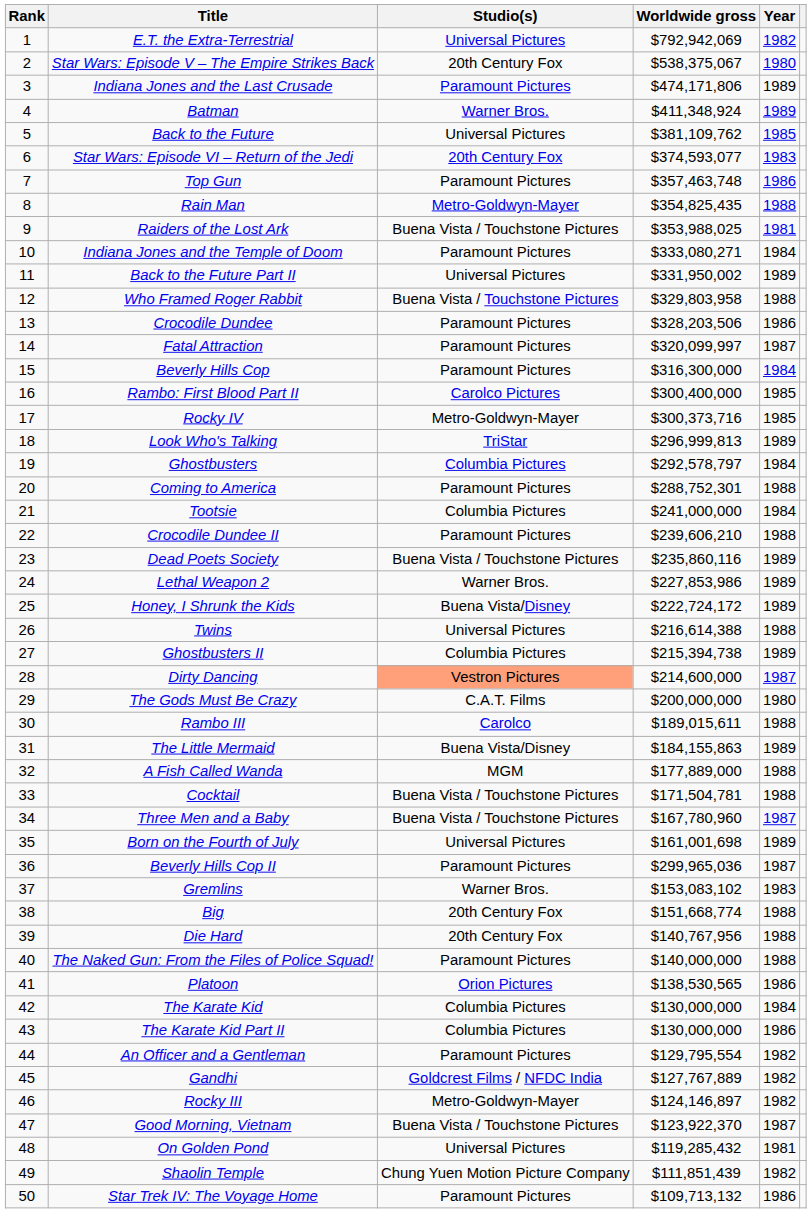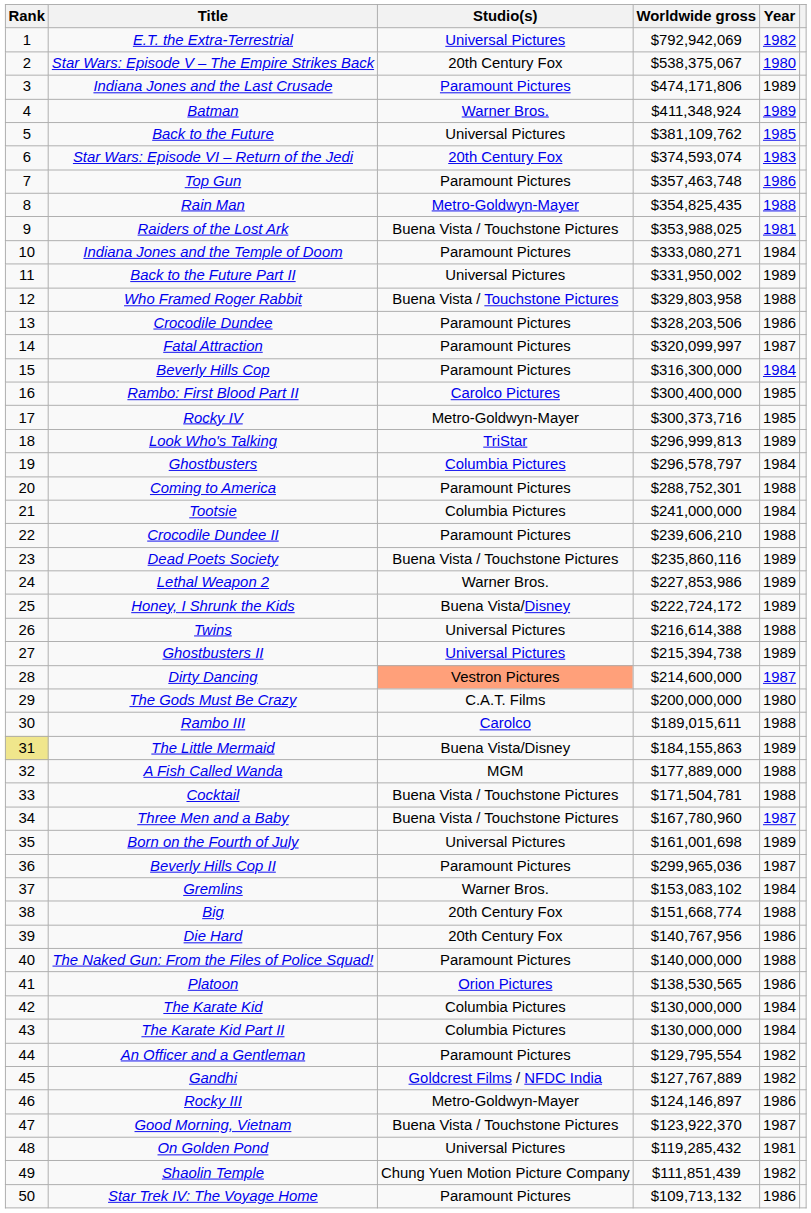 <table class="wikitable sortable"  style="margin:auto; margin:auto; text-align:center">
 <tr>
 <th>Rank</th>
 <th>Title</th>
 <th>Studio(s)</th>
 <th>Worldwide gross</th>
 <th>Year</th>
 <th class="unsortable"></th>
 </tr>
 <tr>
 <td>1</td>
 <td><em><a href='#'>E.T. the Extra-Terrestrial</a></em></td>
 <td><a href='#'>Universal Pictures</a></td>
 <td>$792,942,069</td>
 <td><a href='#'>1982</a></td>
 <td><div></div></td>
 </tr>
 <tr>
 <td>2</td>
 <td><em><a href='#'>Star Wars: Episode V – The Empire Strikes Back</a></em></td>
 <td>20th Century Fox</td>
 <td>$538,375,067</td>
 <td><a href='#'>1980</a></td>
 <td><div></div></td>
 </tr>
 <tr>
 <td>3</td>
 <td><em><a href='#'>Indiana Jones and the Last Crusade</a></em></td>
 <td><a href='#'>Paramount Pictures</a></td>
 <td>$474,171,806</td>
 <td>1989</td>
 <td><div></div></td>
 </tr>
 <tr>
 <td>4</td>
 <td><em><a href='#'>Batman</a></em></td>
 <td><a href='#'>Warner Bros.</a></td>
 <td>$411,348,924</td>
 <td><a href='#'>1989</a></td>
 <td><div></div></td>
 </tr>
 <tr>
 <td>5</td>
 <td><em><a href='#'>Back to the Future</a></em></td>
 <td>Universal Pictures</td>
 <td>$381,109,762</td>
 <td><a href='#'>1985</a></td>
 <td><div></div></td>
 </tr>
 <tr>
 <td>6</td>
 <td><em><a href='#'>Star Wars: Episode VI – Return of the Jedi</a></em></td>
 <td><a href='#'>20th Century Fox</a></td>
-<td>$374,593,077</td>
+<td>$374,593,074</td>
 <td><a href='#'>1983</a></td>
 <td><div></div></td>
 </tr>
 <tr>
 <td>7</td>
 <td><em><a href='#'>Top Gun</a></em></td>
 <td>Paramount Pictures</td>
 <td>$357,463,748</td>
 <td><a href='#'>1986</a></td>
 <td><div></div></td>
 </tr>
 <tr>
 <td>8</td>
 <td><em><a href='#'>Rain Man</a></em></td>
 <td><a href='#'>Metro-Goldwyn-Mayer</a></td>
 <td>$354,825,435</td>
 <td><a href='#'>1988</a></td>
 <td><div></div></td>
 </tr>
 <tr>
 <td>9</td>
 <td><em><a href='#'>Raiders of the Lost Ark</a></em></td>
 <td>Buena Vista / Touchstone Pictures</td>
 <td>$353,988,025</td>
 <td><a href='#'>1981</a></td>
 <td><div></div></td>
 </tr>
 <tr>
 <td>10</td>
 <td><em><a href='#'>Indiana Jones and the Temple of Doom</a></em></td>
 <td>Paramount Pictures</td>
 <td>$333,080,271</td>
 <td>1984</td>
 <td><div></div></td>
 </tr>
 <tr>
 <td>11</td>
 <td><em><a href='#'>Back to the Future Part II</a></em></td>
 <td>Universal Pictures</td>
 <td>$331,950,002</td>
 <td>1989</td>
 <td><div></div></td>
 </tr>
 <tr>
 <td>12</td>
 <td><em><a href='#'>Who Framed Roger Rabbit</a></em></td>
 <td>Buena Vista / <a href='#'>Touchstone Pictures</a></td>
 <td>$329,803,958</td>
 <td>1988</td>
 <td><div></div></td>
 </tr>
 <tr>
 <td>13</td>
 <td><em><a href='#'>Crocodile Dundee</a></em></td>
 <td>Paramount Pictures</td>
 <td>$328,203,506</td>
 <td>1986</td>
 <td><div></div></td>
 </tr>
 <tr>
 <td>14</td>
 <td><em><a href='#'>Fatal Attraction</a></em></td>
 <td>Paramount Pictures</td>
 <td>$320,099,997</td>
 <td>1987</td>
 <td><div></div></td>
 </tr>
 <tr>
 <td>15</td>
 <td><em><a href='#'>Beverly Hills Cop</a></em></td>
 <td>Paramount Pictures</td>
 <td>$316,300,000</td>
 <td><a href='#'>1984</a></td>
 <td><div></div></td>
 </tr>
 <tr>
 <td>16</td>
 <td><em><a href='#'>Rambo: First Blood Part II</a></em></td>
 <td><a href='#'>Carolco Pictures</a></td>
 <td>$300,400,000</td>
 <td>1985</td>
 <td><div></div></td>
 </tr>
 <tr>
 <td>17</td>
 <td><em><a href='#'>Rocky IV</a></em></td>
 <td>Metro-Goldwyn-Mayer</td>
 <td>$300,373,716</td>
 <td>1985</td>
 <td><div></div></td>
 </tr>
 <tr>
 <td>18</td>
 <td><em><a href='#'>Look Who's Talking</a></em></td>
 <td><a href='#'>TriStar</a></td>
 <td>$296,999,813</td>
 <td>1989</td>
 <td><div></div></td>
 </tr>
 <tr>
 <td>19</td>
 <td><em><a href='#'>Ghostbusters</a></em></td>
 <td><a href='#'>Columbia Pictures</a></td>
-<td>$292,578,797</td>
+<td>$296,578,797</td>
 <td>1984</td>
 <td><div></div></td>
 </tr>
 <tr>
 <td>20</td>
 <td><em><a href='#'>Coming to America</a></em></td>
 <td>Paramount Pictures</td>
 <td>$288,752,301</td>
 <td>1988</td>
 <td><div></div></td>
 </tr>
 <tr>
 <td>21</td>
 <td><em><a href='#'>Tootsie</a></em></td>
 <td>Columbia Pictures</td>
 <td>$241,000,000</td>
 <td>1984</td>
 <td><div></div></td>
 </tr>
 <tr>
 <td>22</td>
 <td><em><a href='#'>Crocodile Dundee II</a></em></td>
 <td>Paramount Pictures</td>
 <td>$239,606,210</td>
 <td>1988</td>
 <td><div></div></td>
 </tr>
 <tr>
 <td>23</td>
 <td><em><a href='#'>Dead Poets Society</a></em></td>
 <td>Buena Vista / Touchstone Pictures</td>
 <td>$235,860,116</td>
 <td>1989</td>
 <td><div></div></td>
 </tr>
 <tr>
 <td>24</td>
 <td><em><a href='#'>Lethal Weapon 2</a></em></td>
 <td>Warner Bros.</td>
 <td>$227,853,986</td>
 <td>1989</td>
 <td><div></div></td>
 </tr>
 <tr>
 <td>25</td>
 <td><em><a href='#'>Honey, I Shrunk the Kids</a></em></td>
 <td>Buena Vista/<a href='#'>Disney</a></td>
 <td>$222,724,172</td>
 <td>1989</td>
 <td><div></div></td>
 </tr>
 <tr>
 <td>26</td>
 <td><em><a href='#'>Twins</a></em></td>
 <td>Universal Pictures</td>
 <td>$216,614,388</td>
 <td>1988</td>
 <td><div></div></td>
 </tr>
 <tr>
 <td>27</td>
 <td><em><a href='#'>Ghostbusters II</a></em></td>
-<td>Columbia Pictures</td>
+<td><a href='#'>Universal Pictures</a></td>
 <td>$215,394,738</td>
 <td>1989</td>
 <td><div></div></td>
 </tr>
 <tr>
 <td>28</td>
 <td><em><a href='#'>Dirty Dancing</a></em></td>
 <td style="background: lightsalmon;">Vestron Pictures</td>
 <td>$214,600,000</td>
 <td><a href='#'>1987</a></td>
 </tr>
 <tr>
 <td>29</td>
 <td><em><a href='#'>The Gods Must Be Crazy</a></em></td>
 <td>C.A.T. Films</td>
 <td>$200,000,000</td>
 <td>1980</td>
 <td><div></div></td>
 </tr>
 <tr>
 <td>30</td>
 <td><em><a href='#'>Rambo III</a></em></td>
 <td><a href='#'>Carolco</a></td>
 <td>$189,015,611</td>
 <td>1988</td>
 <td><div></div></td>
 </tr>
 <tr>
-<td>31</td>
+<td style="background: khaki;">31</td>
 <td><em><a href='#'>The Little Mermaid</a></em></td>
 <td>Buena Vista/Disney</td>
 <td>$184,155,863</td>
 <td>1989</td>
 <td><div></div></td>
 </tr>
 <tr>
 <td>32</td>
 <td><em><a href='#'>A Fish Called Wanda</a></em></td>
 <td>MGM</td>
 <td>$177,889,000</td>
 <td>1988</td>
 <td><div></div></td>
 </tr>
 <tr>
 <td>33</td>
 <td><em><a href='#'>Cocktail</a></em></td>
 <td>Buena Vista / Touchstone Pictures</td>
 <td>$171,504,781</td>
 <td>1988</td>
 <td><div></div></td>
 </tr>
 <tr>
 <td>34</td>
 <td><em><a href='#'>Three Men and a Baby</a></em></td>
 <td>Buena Vista / Touchstone Pictures</td>
 <td>$167,780,960</td>
 <td><a href='#'>1987</a></td>
 <td><div></div></td>
 </tr>
 <tr>
 <td>35</td>
 <td><em><a href='#'>Born on the Fourth of July</a></em></td>
 <td>Universal Pictures</td>
 <td>$161,001,698</td>
 <td>1989</td>
 <td><div></div></td>
 </tr>
 <tr>
 <td>36</td>
 <td><em><a href='#'>Beverly Hills Cop II</a></em></td>
 <td>Paramount Pictures</td>
 <td>$299,965,036</td>
 <td>1987</td>
 <td><div></div></td>
 </tr>
 <tr>
 <td>37</td>
 <td><em><a href='#'>Gremlins</a></em></td>
 <td>Warner Bros.</td>
 <td>$153,083,102</td>
-<td>1983</td>
+<td>1984</td>
 <td><div></div></td>
 </tr>
 <tr>
 <td>38</td>
 <td><em><a href='#'>Big</a></em></td>
 <td>20th Century Fox</td>
 <td>$151,668,774</td>
 <td>1988</td>
 <td><div></div></td>
 </tr>
 <tr>
 <td>39</td>
 <td><em><a href='#'>Die Hard</a></em></td>
 <td>20th Century Fox</td>
 <td>$140,767,956</td>
-<td>1988</td>
+<td>1986</td>
 <td><div></div></td>
 </tr>
 <tr>
 <td>40</td>
 <td><em><a href='#'>The Naked Gun: From the Files of Police Squad!</a></em></td>
 <td>Paramount Pictures</td>
 <td>$140,000,000</td>
 <td>1988</td>
 <td><div></div></td>
 </tr>
 <tr>
 <td>41</td>
 <td><em><a href='#'>Platoon</a></em></td>
 <td><a href='#'>Orion Pictures</a></td>
 <td>$138,530,565</td>
 <td>1986</td>
 <td><div></div></td>
 </tr>
 <tr>
 <td>42</td>
 <td><em><a href='#'>The Karate Kid</a></em></td>
 <td>Columbia Pictures</td>
 <td>$130,000,000</td>
 <td>1984</td>
 <td><div></div></td>
 </tr>
 <tr>
 <td>43</td>
 <td><em><a href='#'>The Karate Kid Part II</a></em></td>
 <td>Columbia Pictures</td>
 <td>$130,000,000</td>
-<td>1986</td>
+<td>1984</td>
 <td><div></div></td>
 </tr>
 <tr>
 <td>44</td>
 <td><em><a href='#'>An Officer and a Gentleman</a></em></td>
 <td>Paramount Pictures</td>
 <td>$129,795,554</td>
 <td>1982</td>
 <td><div></div></td>
 </tr>
 <tr>
 <td>45</td>
 <td><a href='#'><em>Gandhi</em></a></td>
 <td><a href='#'>Goldcrest Films</a> / <a href='#'>NFDC India</a></td>
 <td>$127,767,889</td>
 <td>1982</td>
 <td><div></div></td>
 </tr>
 <tr>
 <td>46</td>
 <td><em><a href='#'>Rocky III</a></em></td>
 <td>Metro-Goldwyn-Mayer</td>
 <td>$124,146,897</td>
-<td>1982</td>
+<td>1986</td>
 <td><div></div></td>
 </tr>
 <tr>
 <td>47</td>
 <td><em><a href='#'>Good Morning, Vietnam</a></em></td>
 <td>Buena Vista / Touchstone Pictures</td>
 <td>$123,922,370</td>
 <td>1987</td>
 <td><div></div></td>
 </tr>
 <tr>
 <td>48</td>
 <td><em><a href='#'>On Golden Pond</a></em></td>
 <td>Universal Pictures</td>
 <td>$119,285,432</td>
 <td>1981</td>
 <td><div></div></td>
 </tr>
 <tr>
 <td>49</td>
 <td><em><a href='#'>Shaolin Temple</a></em></td>
 <td>Chung Yuen Motion Picture Company</td>
 <td>$111,851,439</td>
 <td>1982</td>
 <td><div></div></td>
 </tr>
 <tr>
 <td>50</td>
 <td><em><a href='#'>Star Trek IV: The Voyage Home</a></em></td>
 <td>Paramount Pictures</td>
 <td>$109,713,132</td>
 <td>1986</td>
 <td><div></div></td>
 </tr>
 </table>
